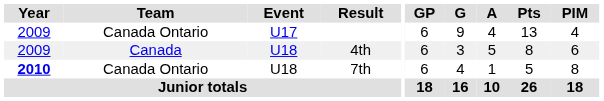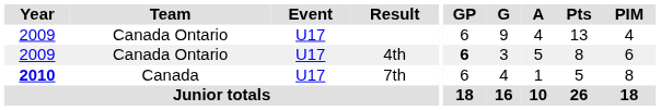 <table border="0" cellpadding="1" cellspacing="0" ID="Table3" style="text-align:center; width:40em">
 <tr ALIGN="center" bgcolor="#e0e0e0">
 <th>Year</th>
 <th>Team</th>
 <th>Event</th>
 <th>Result</th>
 <th rowspan="99" bgcolor="#ffffff"></th>
 <th>GP</th>
 <th>G</th>
 <th>A</th>
 <th>Pts</th>
 <th>PIM</th>
 </tr>
 <tr>
 <td><a href='#'>2009</a></td>
 <td>Canada Ontario</td>
 <td><a href='#'>U17</a></td>
 <td></td>
 <td>6</td>
 <td>9</td>
 <td>4</td>
 <td>13</td>
 <td>4</td>
 </tr>
 <tr bgcolor="#f0f0f0">
 <td><a href='#'>2009</a></td>
-<td><a href='#'>Canada</a></td>
-<td><a href='#'>U18</a></td>
+<td>Canada Ontario</td>
+<td><a href='#'>U17</a></td>
 <td>4th</td>
-<td>6</td>
+<td><strong>6</strong></td>
 <td>3</td>
 <td>5</td>
 <td>8</td>
 <td>6</td>
 </tr>
 <tr>
 <td><strong><a href='#'>2010</a></strong></td>
-<td>Canada Ontario</td>
-<td>U18</td>
+<td>Canada</td>
+<td><a href='#'>U17</a></td>
 <td>7th</td>
 <td>6</td>
 <td>4</td>
 <td>1</td>
 <td>5</td>
 <td>8</td>
 </tr>
 <tr ALIGN="center" bgcolor="#e0e0e0">
 <th colspan=4>Junior totals</th>
 <th>18</th>
 <th>16</th>
 <th>10</th>
 <th>26</th>
 <th>18</th>
 </tr>
 </table>
